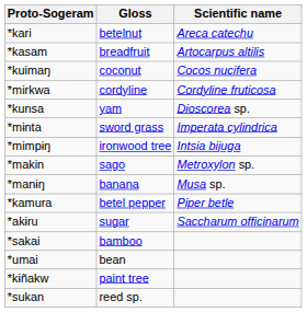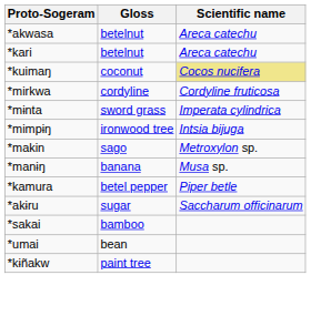 <table class="wikitable sortable">
 <tr>
 <th>Proto-Sogeram</th>
 <th>Gloss</th>
 <th>Scientific name</th>
 </tr>
 <tr>
+<td>*akwasa</td>
+<td><a href='#'>betelnut</a></td>
+<td><em><a href='#'>Areca catechu</a></em></td>
+</tr>
+<tr>
 <td>*kari</td>
 <td><a href='#'>betelnut</a></td>
 <td><em><a href='#'>Areca catechu</a></em></td>
 </tr>
 <tr>
-<td>*kasam</td>
-<td><a href='#'>breadfruit</a></td>
-<td><em><a href='#'>Artocarpus altilis</a></em></td>
-</tr>
-<tr>
 <td>*kuimaŋ</td>
 <td><a href='#'>coconut</a></td>
-<td><em><a href='#'>Cocos nucifera</a></em></td>
+<td style="background: khaki;"><em><a href='#'>Cocos nucifera</a></em></td>
 </tr>
 <tr>
 <td>*mirkwa</td>
 <td><a href='#'>cordyline</a></td>
 <td><em><a href='#'>Cordyline fruticosa</a></em></td>
-</tr>
-<tr>
-<td>*kunsa</td>
-<td><a href='#'>yam</a></td>
-<td><em><a href='#'>Dioscorea</a></em> sp.</td>
 </tr>
 <tr>
 <td>*mɨnta</td>
 <td><a href='#'>sword grass</a></td>
 <td><em><a href='#'>Imperata cylindrica</a></em></td>
 </tr>
 <tr>
 <td>*mimpɨŋ</td>
 <td><a href='#'>ironwood tree</a></td>
 <td><em><a href='#'>Intsia bijuga</a></em></td>
 </tr>
 <tr>
 <td>*makin</td>
 <td><a href='#'>sago</a></td>
 <td><em><a href='#'>Metroxylon</a></em> sp.</td>
 </tr>
 <tr>
 <td>*manɨŋ</td>
 <td><a href='#'>banana</a></td>
 <td><em><a href='#'>Musa</a></em> sp.</td>
 </tr>
 <tr>
 <td>*kamura</td>
 <td><a href='#'>betel pepper</a></td>
 <td><em><a href='#'>Piper betle</a></em></td>
 </tr>
 <tr>
 <td>*akɨru</td>
 <td><a href='#'>sugar</a></td>
 <td><em><a href='#'>Saccharum officinarum</a></em></td>
 </tr>
 <tr>
 <td>*sakai</td>
 <td><a href='#'>bamboo</a></td>
 <td></td>
 </tr>
 <tr>
 <td>*umai</td>
 <td>bean</td>
 <td></td>
 </tr>
 <tr>
 <td>*kɨñakw</td>
 <td><a href='#'>paint tree</a></td>
 <td></td>
 </tr>
-<tr>
-<td>*sukan</td>
-<td>reed sp.</td>
-<td></td>
-</tr>
 </table>
